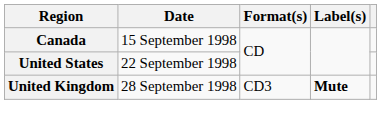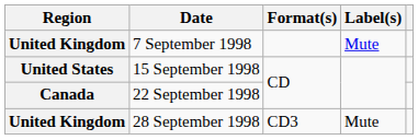 <table class="wikitable plainrowheaders">
 <tr>
 <th scope="col">Region</th>
 <th scope="col">Date</th>
 <th scope="col">Format(s)</th>
 <th scope="col">Label(s)</th>
 <th scope="col"></th>
 </tr>
 <tr>
-<th scope="row">Canada</th>
+<th scope="row">United Kingdom</th>
+<td>7 September 1998</td>
+<td></td>
+<td><a href='#'>Mute</a></td>
+<td></td>
+</tr>
+<tr>
+<th scope="row">United States</th>
 <td>15 September 1998</td>
 <td rowspan="2">CD</td>
 <td rowspan="2"></td>
 <td></td>
 </tr>
 <tr>
-<th scope="row">United States</th>
+<th scope="row">Canada</th>
 <td>22 September 1998</td>
 <td></td>
 </tr>
 <tr>
 <th scope="row">United Kingdom</th>
 <td>28 September 1998</td>
 <td>CD3</td>
-<td><strong>Mute</strong></td>
+<td>Mute</td>
 <td></td>
 </tr>
 </table>
